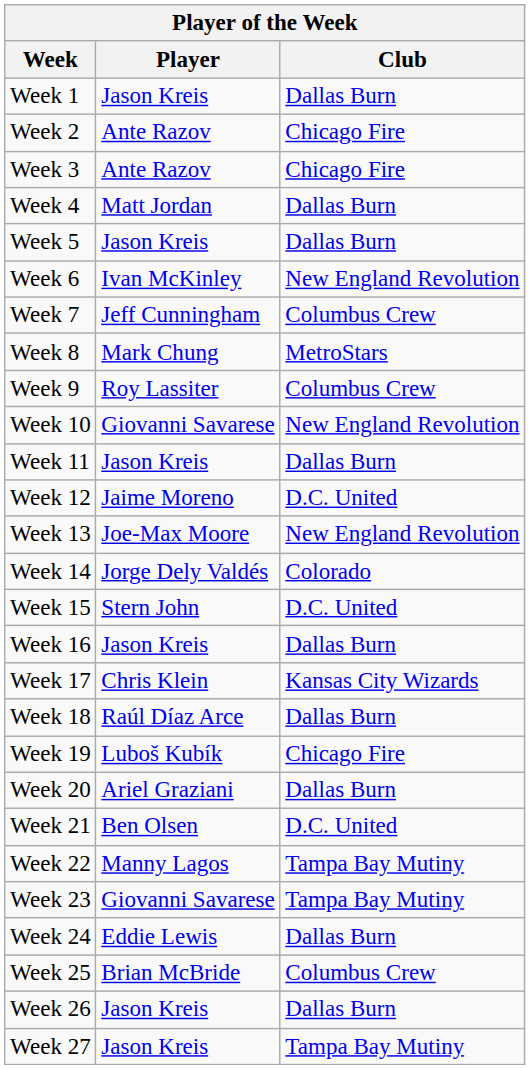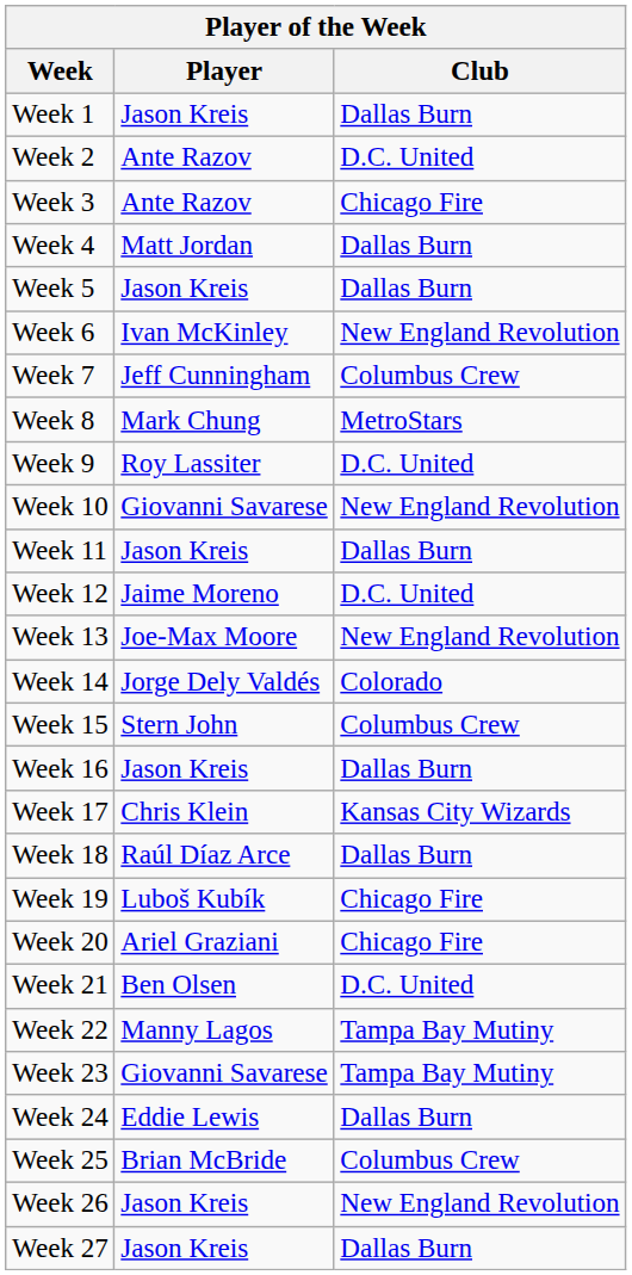 <table class="wikitable collapsible collapsed">
 <tr>
 <th colspan="3">Player of the Week</th>
 </tr>
 <tr>
 <th>Week</th>
 <th>Player</th>
 <th>Club</th>
 </tr>
 <tr>
 <td>Week 1</td>
 <td> <a href='#'>Jason Kreis</a></td>
 <td><a href='#'>Dallas Burn</a></td>
 </tr>
 <tr>
 <td>Week 2</td>
 <td> <a href='#'>Ante Razov</a></td>
-<td><a href='#'>Chicago Fire</a></td>
+<td><a href='#'>D.C. United</a></td>
 </tr>
 <tr>
 <td>Week 3</td>
 <td> <a href='#'>Ante Razov</a></td>
 <td><a href='#'>Chicago Fire</a></td>
 </tr>
 <tr>
 <td>Week 4</td>
 <td> <a href='#'>Matt Jordan</a></td>
 <td><a href='#'>Dallas Burn</a></td>
 </tr>
 <tr>
 <td>Week 5</td>
 <td> <a href='#'>Jason Kreis</a></td>
 <td><a href='#'>Dallas Burn</a></td>
 </tr>
 <tr>
 <td>Week 6</td>
 <td> <a href='#'>Ivan McKinley</a></td>
 <td><a href='#'>New England Revolution</a></td>
 </tr>
 <tr>
 <td>Week 7</td>
 <td> <a href='#'>Jeff Cunningham</a></td>
 <td><a href='#'>Columbus Crew</a></td>
 </tr>
 <tr>
 <td>Week 8</td>
 <td> <a href='#'>Mark Chung</a></td>
 <td><a href='#'>MetroStars</a></td>
 </tr>
 <tr>
 <td>Week 9</td>
 <td> <a href='#'>Roy Lassiter</a></td>
-<td><a href='#'>Columbus Crew</a></td>
+<td><a href='#'>D.C. United</a></td>
 </tr>
 <tr>
 <td>Week 10</td>
 <td> <a href='#'>Giovanni Savarese</a></td>
 <td><a href='#'>New England Revolution</a></td>
 </tr>
 <tr>
 <td>Week 11</td>
 <td> <a href='#'>Jason Kreis</a></td>
 <td><a href='#'>Dallas Burn</a></td>
 </tr>
 <tr>
 <td>Week 12</td>
 <td> <a href='#'>Jaime Moreno</a></td>
 <td><a href='#'>D.C. United</a></td>
 </tr>
 <tr>
 <td>Week 13</td>
 <td> <a href='#'>Joe-Max Moore</a></td>
 <td><a href='#'>New England Revolution</a></td>
 </tr>
 <tr>
 <td>Week 14</td>
 <td> <a href='#'>Jorge Dely Valdés</a></td>
 <td><a href='#'>Colorado</a></td>
 </tr>
 <tr>
 <td>Week 15</td>
 <td> <a href='#'>Stern John</a></td>
-<td><a href='#'>D.C. United</a></td>
+<td><a href='#'>Columbus Crew</a></td>
 </tr>
 <tr>
 <td>Week 16</td>
 <td> <a href='#'>Jason Kreis</a></td>
 <td><a href='#'>Dallas Burn</a></td>
 </tr>
 <tr>
 <td>Week 17</td>
 <td> <a href='#'>Chris Klein</a></td>
 <td><a href='#'>Kansas City Wizards</a></td>
 </tr>
 <tr>
 <td>Week 18</td>
 <td> <a href='#'>Raúl Díaz Arce</a></td>
 <td><a href='#'>Dallas Burn</a></td>
 </tr>
 <tr>
 <td>Week 19</td>
 <td> <a href='#'>Luboš Kubík</a></td>
 <td><a href='#'>Chicago Fire</a></td>
 </tr>
 <tr>
 <td>Week 20</td>
 <td> <a href='#'>Ariel Graziani</a></td>
-<td><a href='#'>Dallas Burn</a></td>
+<td><a href='#'>Chicago Fire</a></td>
 </tr>
 <tr>
 <td>Week 21</td>
 <td> <a href='#'>Ben Olsen</a></td>
 <td><a href='#'>D.C. United</a></td>
 </tr>
 <tr>
 <td>Week 22</td>
 <td> <a href='#'>Manny Lagos</a></td>
 <td><a href='#'>Tampa Bay Mutiny</a></td>
 </tr>
 <tr>
 <td>Week 23</td>
 <td> <a href='#'>Giovanni Savarese</a></td>
 <td><a href='#'>Tampa Bay Mutiny</a></td>
 </tr>
 <tr>
 <td>Week 24</td>
 <td> <a href='#'>Eddie Lewis</a></td>
 <td><a href='#'>Dallas Burn</a></td>
 </tr>
 <tr>
 <td>Week 25</td>
 <td> <a href='#'>Brian McBride</a></td>
 <td><a href='#'>Columbus Crew</a></td>
 </tr>
 <tr>
 <td>Week 26</td>
 <td> <a href='#'>Jason Kreis</a></td>
-<td><a href='#'>Dallas Burn</a></td>
+<td><a href='#'>New England Revolution</a></td>
 </tr>
 <tr>
 <td>Week 27</td>
 <td> <a href='#'>Jason Kreis</a></td>
-<td><a href='#'>Tampa Bay Mutiny</a></td>
+<td><a href='#'>Dallas Burn</a></td>
 </tr>
 </table>
